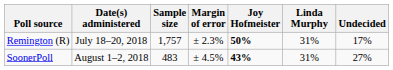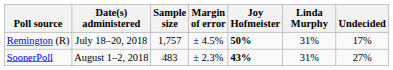 <table class="wikitable">
 <tr valign=bottom>
 <th>Poll source</th>
 <th>Date(s)<br>administered</th>
 <th>Sample<br>size</th>
 <th>Margin<br>of error</th>
 <th style="width:75px;">Joy<br>Hofmeister</th>
 <th style="width:75px;">Linda<br>Murphy</th>
 <th>Undecided</th>
 </tr>
 <tr>
 <td><a href='#'>Remington</a> (R)</td>
 <td align=center>July 18–20, 2018</td>
 <td align=center>1,757</td>
-<td align=center>± 2.3%</td>
+<td align=center>± 4.5%</td>
 <td><strong>50%</strong></td>
 <td align=center>31%</td>
 <td align=center>17%</td>
 </tr>
 <tr>
 <td><a href='#'>SoonerPoll</a></td>
 <td align=center>August 1–2, 2018</td>
 <td align=center>483</td>
-<td align=center>± 4.5%</td>
+<td align=center>± 2.3%</td>
 <td><strong>43%</strong></td>
 <td align=center>31%</td>
 <td align=center>27%</td>
 </tr>
 </table>
